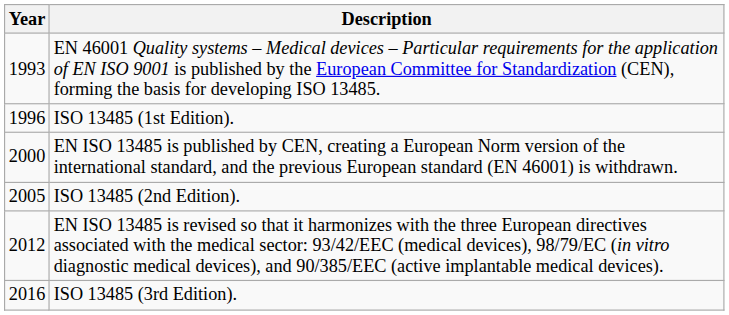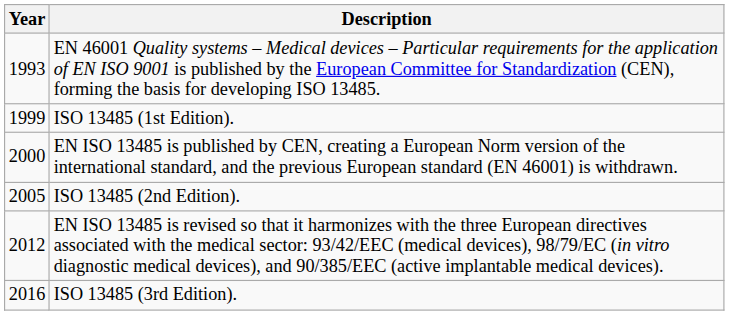 <table class="wikitable" font-size=95%; width=50%; background-color=transparent>
 <tr>
 <th>Year</th>
 <th>Description</th>
 </tr>
 <tr>
 <td align="center">1993</td>
 <td>EN 46001 <em>Quality systems – Medical devices – Particular requirements for the application of EN ISO 9001</em> is published by the <a href='#'>European Committee for Standardization</a> (CEN), forming the basis for developing ISO 13485.</td>
 </tr>
 <tr>
-<td align="center">1996</td>
+<td align="center">1999</td>
 <td>ISO 13485 (1st Edition).</td>
 </tr>
 <tr>
 <td align="center">2000</td>
 <td>EN ISO 13485 is published by CEN, creating a European Norm version of the international standard, and the previous European standard (EN 46001) is withdrawn.</td>
 </tr>
 <tr>
 <td align="center">2005</td>
 <td>ISO 13485 (2nd Edition).</td>
 </tr>
 <tr>
 <td align="center">2012</td>
 <td>EN ISO 13485 is revised so that it harmonizes with the three European directives associated with the medical sector: 93/42/EEC (medical devices), 98/79/EC (<em>in vitro</em> diagnostic medical devices), and 90/385/EEC (active implantable medical devices).</td>
 </tr>
 <tr>
 <td align="center">2016</td>
 <td>ISO 13485 (3rd Edition).</td>
 </tr>
 </table>
